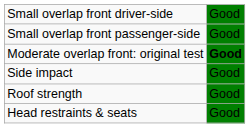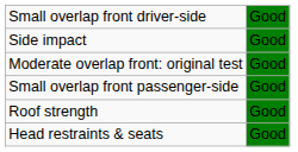 <table class="wikitable">
 <tr>
 <td>Small overlap front driver-side</td>
 <td style="background: green">Good</td>
 </tr>
 <tr>
-<td>Small overlap front passenger-side</td>
+<td>Side impact</td>
 <td style="background: green">Good</td>
 </tr>
 <tr>
 <td>Moderate overlap front: original test</td>
-<td style="background: green"><strong>Good</strong></td>
+<td style="background: green">Good</td>
 </tr>
 <tr>
-<td>Side impact</td>
+<td>Small overlap front passenger-side</td>
 <td style="background: green">Good</td>
 </tr>
 <tr>
 <td>Roof strength</td>
 <td style="background: green">Good</td>
 </tr>
 <tr>
 <td>Head restraints & seats</td>
 <td style="background: green">Good</td>
 </tr>
 </table>
